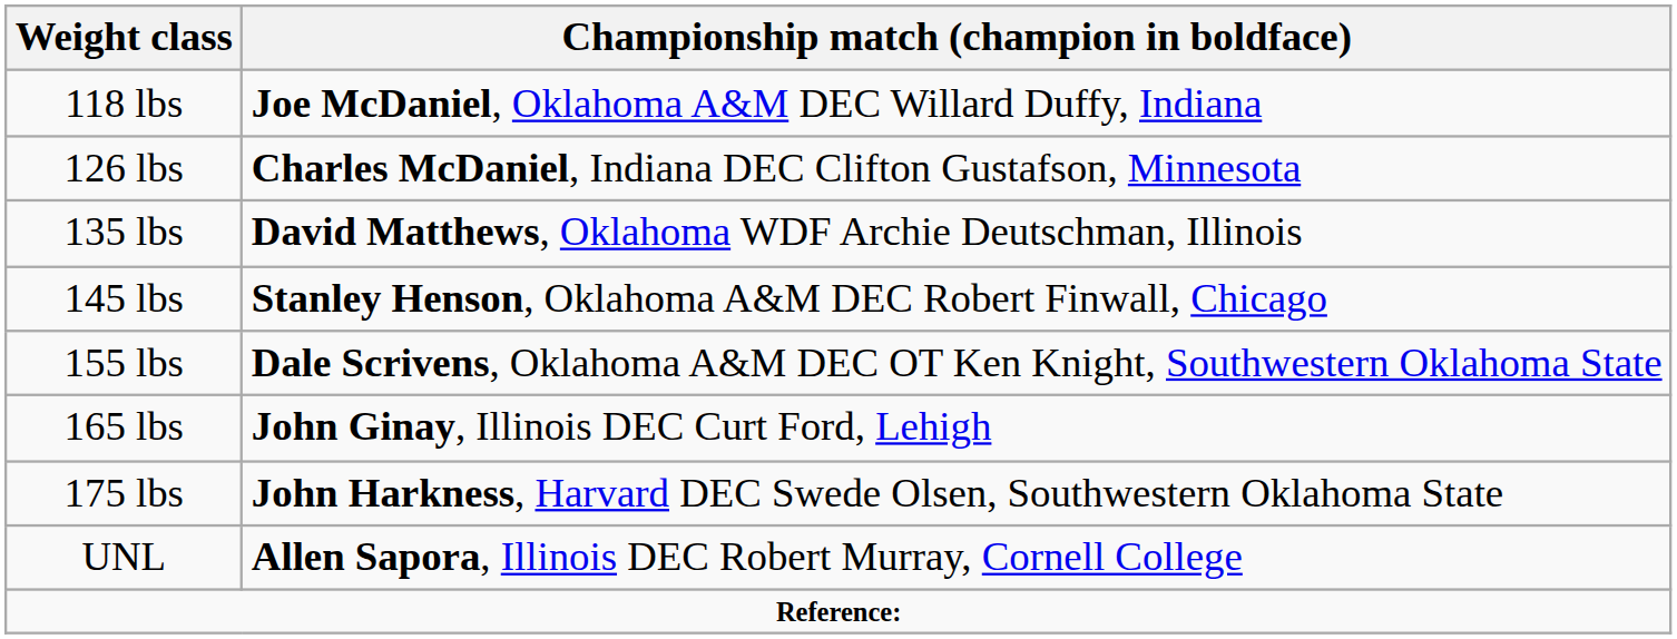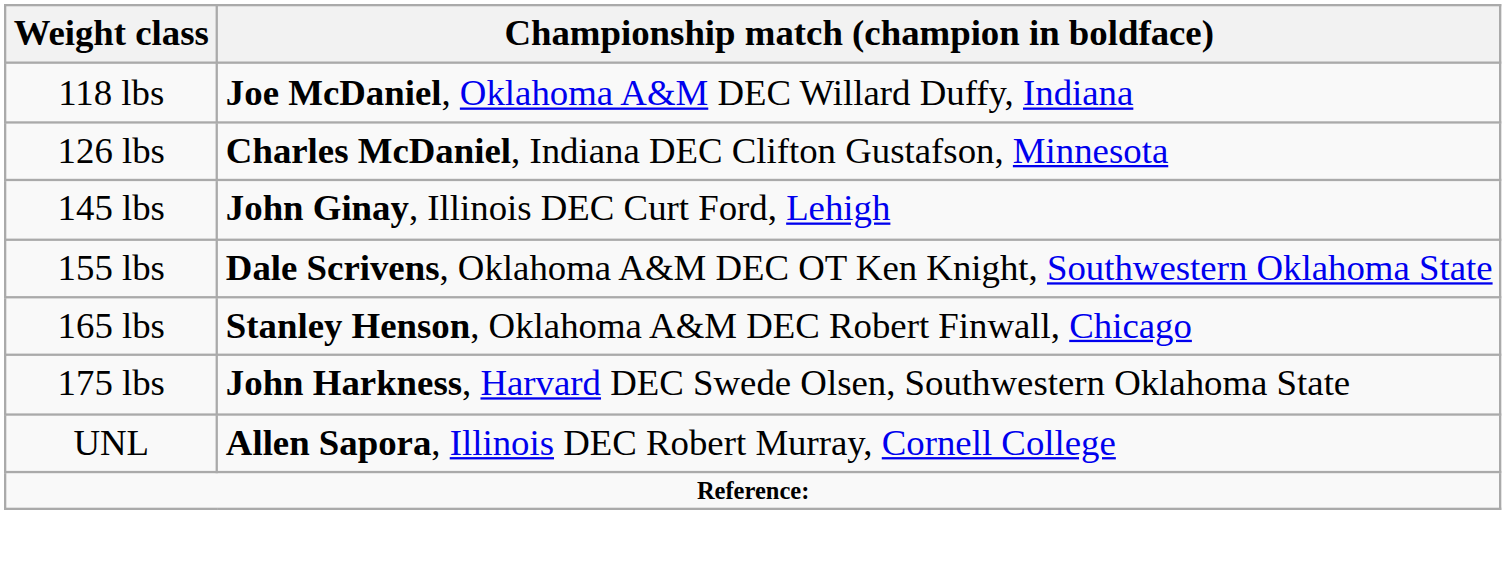 <table class="wikitable" style="text-align:center">
 <tr>
 <th>Weight class</th>
 <th>Championship match (champion in boldface)</th>
 </tr>
 <tr>
 <td>118 lbs</td>
 <td align=left><strong>Joe McDaniel</strong>, <a href='#'>Oklahoma A&M</a> DEC Willard Duffy, <a href='#'>Indiana</a></td>
 </tr>
 <tr>
 <td>126 lbs</td>
 <td align="left"><strong>Charles McDaniel</strong>, Indiana DEC Clifton Gustafson, <a href='#'>Minnesota</a></td>
 </tr>
 <tr>
-<td>135 lbs</td>
-<td align=left><strong>David Matthews</strong>, <a href='#'>Oklahoma</a> WDF Archie Deutschman, Illinois</td>
-</tr>
-<tr>
 <td>145 lbs</td>
-<td align=left><strong>Stanley Henson</strong>, Oklahoma A&M DEC Robert Finwall, <a href='#'>Chicago</a></td>
+<td align=left><strong>John Ginay</strong>, Illinois DEC Curt Ford, <a href='#'>Lehigh</a></td>
 </tr>
 <tr>
 <td>155 lbs</td>
 <td align=left><strong>Dale Scrivens</strong>, Oklahoma A&M DEC OT Ken Knight, <a href='#'>Southwestern Oklahoma State</a></td>
 </tr>
 <tr>
 <td>165 lbs</td>
-<td align=left><strong>John Ginay</strong>, Illinois DEC Curt Ford, <a href='#'>Lehigh</a></td>
+<td align=left><strong>Stanley Henson</strong>, Oklahoma A&M DEC Robert Finwall, <a href='#'>Chicago</a></td>
 </tr>
 <tr>
 <td>175 lbs</td>
 <td align=left><strong>John Harkness</strong>, <a href='#'>Harvard</a> DEC Swede Olsen, Southwestern Oklahoma State</td>
 </tr>
 <tr>
 <td>UNL</td>
 <td align=left><strong>Allen Sapora</strong>, <a href='#'>Illinois</a> DEC Robert Murray, <a href='#'>Cornell College</a></td>
 </tr>
 <tr>
 <td colspan="2"  style="font-size:8pt; text-align:center;"><strong>Reference:</strong></td>
 </tr>
 </table>
